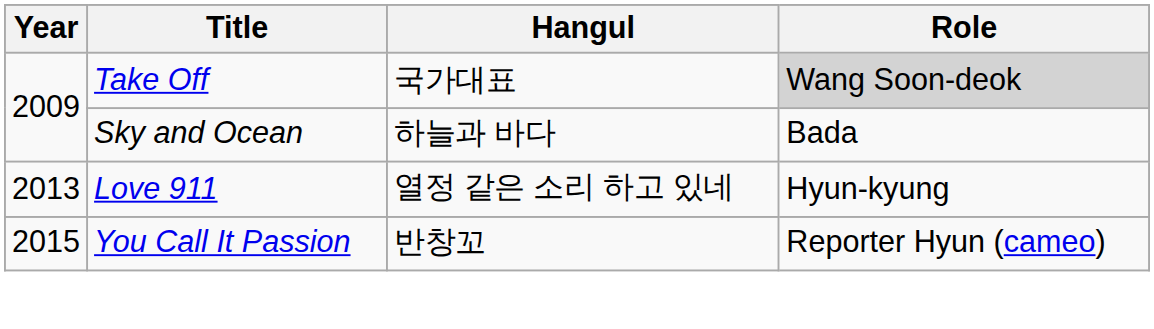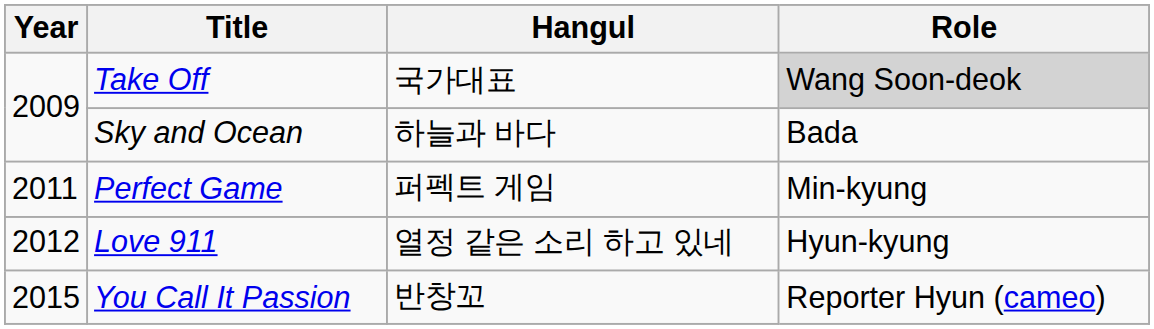 <table class="wikitable" style="width:600px">
 <tr>
 <th width=10>Year</th>
 <th>Title</th>
 <th>Hangul</th>
 <th>Role</th>
 </tr>
 <tr>
 <td rowspan=2>2009</td>
 <td><em><a href='#'>Take Off</a></em></td>
 <td>국가대표</td>
 <td style="background: lightgrey;">Wang Soon-deok</td>
 </tr>
 <tr>
 <td><em>Sky and Ocean</em></td>
 <td>하늘과 바다</td>
 <td>Bada</td>
 </tr>
 <tr>
-<td>2013</td>
+<td>2011</td>
+<td><em><a href='#'>Perfect Game</a></em></td>
+<td>퍼펙트 게임</td>
+<td>Min-kyung</td>
+</tr>
+<tr>
+<td>2012</td>
 <td><em><a href='#'>Love 911</a></em></td>
 <td>열정 같은 소리 하고 있네</td>
 <td>Hyun-kyung</td>
 </tr>
 <tr>
 <td>2015</td>
 <td><em><a href='#'>You Call It Passion</a></em></td>
 <td>반창꼬</td>
 <td>Reporter Hyun (<a href='#'>cameo</a>)</td>
 </tr>
 </table>
